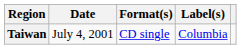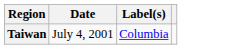 <table class="wikitable sortable plainrowheaders">
 <tr>
 <th scope="col">Region</th>
 <th scope="col">Date</th>
-<th scope="col">Format(s)</th>
 <th scope="col">Label(s)</th>
 <th scope="col"></th>
 </tr>
 <tr>
 <th scope="row">Taiwan</th>
 <td>July 4, 2001</td>
-<td><a href='#'>CD single</a></td>
 <td><a href='#'>Columbia</a></td>
 <td align="center"></td>
 </tr>
 </table>
